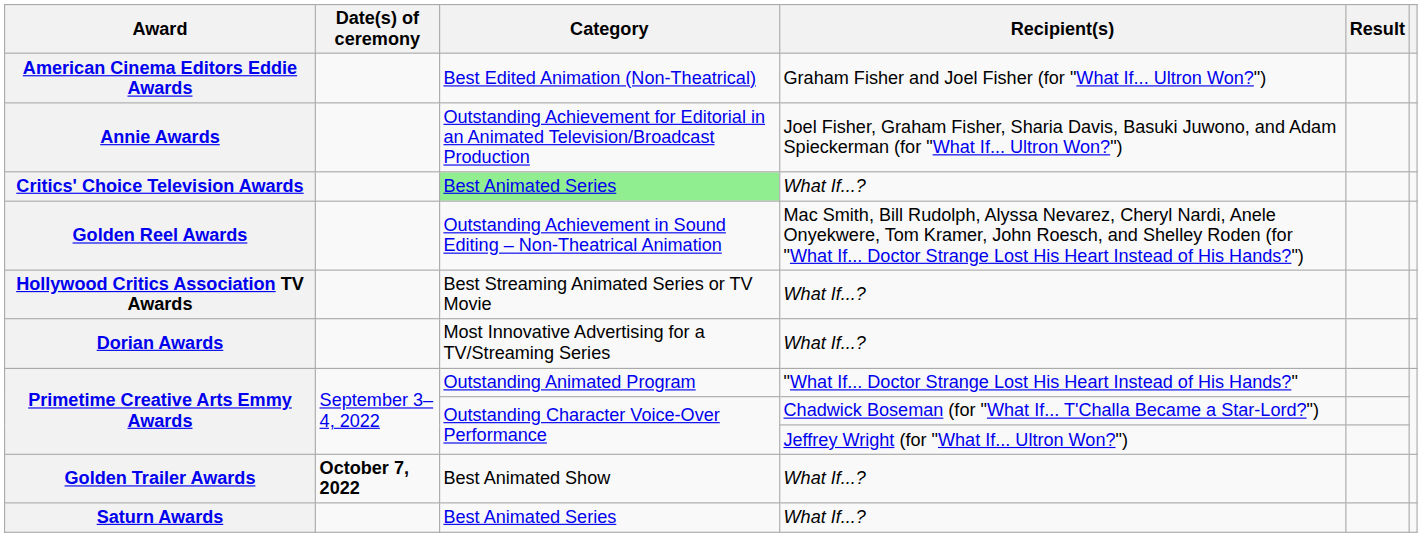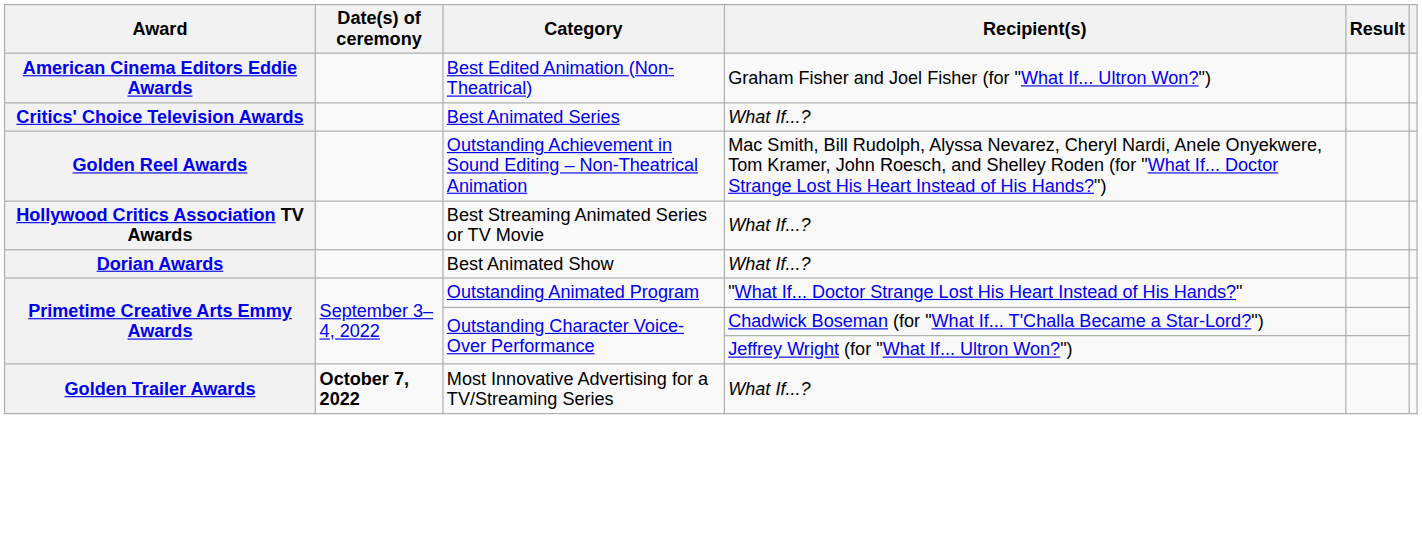 <table class="wikitable sortable plainrowheaders col6center" style="width: 99%">
 <tr>
 <th scope="col" style="width:22%;">Award</th>
 <th scope="col">Date(s) of ceremony</th>
 <th scope="col">Category</th>
 <th scope="col">Recipient(s)</th>
 <th scope="col">Result</th>
 <th scope="col" class="unsortable"></th>
 </tr>
 <tr>
 <th scope="row" style="text-align:center;"><a href='#'>American Cinema Editors Eddie Awards</a></th>
 <td><a href='#'></a></td>
 <td><a href='#'>Best Edited Animation (Non-Theatrical)</a></td>
 <td>Graham Fisher and Joel Fisher (for "<a href='#'>What If... Ultron Won?</a>")</td>
 <td></td>
 <td></td>
 </tr>
 <tr>
-<th scope="row" style="text-align:center;"><a href='#'>Annie Awards</a></th>
-<td><a href='#'></a></td>
-<td><a href='#'>Outstanding Achievement for Editorial in an Animated Television/Broadcast Production</a></td>
-<td>Joel Fisher, Graham Fisher, Sharia Davis, Basuki Juwono, and Adam Spieckerman (for "<a href='#'>What If... Ultron Won?</a>")</td>
-<td></td>
-<td></td>
-</tr>
-<tr>
 <th scope="row" style="text-align:center;"><a href='#'>Critics' Choice Television Awards</a></th>
 <td><a href='#'></a></td>
-<td style="background: lightgreen;"><a href='#'>Best Animated Series</a></td>
+<td><a href='#'>Best Animated Series</a></td>
 <td><em>What If...?</em></td>
 <td></td>
 <td></td>
 </tr>
 <tr>
 <th scope="row" style="text-align:center;"><a href='#'>Golden Reel Awards</a></th>
 <td><a href='#'></a></td>
 <td><a href='#'>Outstanding Achievement in Sound Editing – Non-Theatrical Animation</a></td>
 <td>Mac Smith, Bill Rudolph, Alyssa Nevarez, Cheryl Nardi, Anele Onyekwere, Tom Kramer, John Roesch, and Shelley Roden (for "<a href='#'>What If... Doctor Strange Lost His Heart Instead of His Hands?</a>")</td>
 <td></td>
 <td></td>
 </tr>
 <tr>
 <th scope="row" style="text-align:center;"><a href='#'>Hollywood Critics Association</a> TV Awards</th>
 <td><a href='#'></a></td>
 <td>Best Streaming Animated Series or TV Movie</td>
 <td><em>What If...?</em></td>
 <td></td>
 <td></td>
 </tr>
 <tr>
 <th scope="row" style="text-align:center;"><a href='#'>Dorian Awards</a></th>
 <td></td>
-<td>Most Innovative Advertising for a TV/Streaming Series</td>
+<td>Best Animated Show</td>
 <td><em>What If...?</em></td>
 <td></td>
 <td></td>
 </tr>
 <tr>
 <th rowspan="3" scope="row" style="text-align:center;"><a href='#'>Primetime Creative Arts Emmy Awards</a></th>
 <td rowspan="3"><a href='#'>September 3–4, 2022</a></td>
 <td><a href='#'>Outstanding Animated Program</a></td>
 <td>"<a href='#'>What If... Doctor Strange Lost His Heart Instead of His Hands?</a>"</td>
 <td></td>
 <td rowspan="3"></td>
 </tr>
 <tr>
 <td rowspan="2"><a href='#'>Outstanding Character Voice-Over Performance</a></td>
 <td><a href='#'>Chadwick Boseman</a> (for "<a href='#'>What If... T'Challa Became a Star-Lord?</a>")</td>
 <td></td>
 </tr>
 <tr>
 <td><a href='#'>Jeffrey Wright</a> (for "<a href='#'>What If... Ultron Won?</a>")</td>
 <td></td>
 </tr>
 <tr>
 <th scope="row" style="text-align:center;"><a href='#'>Golden Trailer Awards</a></th>
 <td><strong>October 7, 2022</strong></td>
-<td>Best Animated Show</td>
+<td>Most Innovative Advertising for a TV/Streaming Series</td>
 <td><em>What If...?</em></td>
 <td></td>
 <td><br></td>
 </tr>
-<tr>
-<th scope="row" style="text-align:center;"><a href='#'>Saturn Awards</a></th>
-<td><a href='#'></a></td>
-<td><a href='#'>Best Animated Series</a></td>
-<td><em>What If...?</em></td>
-<td></td>
-<td></td>
-</tr>
 </table>
